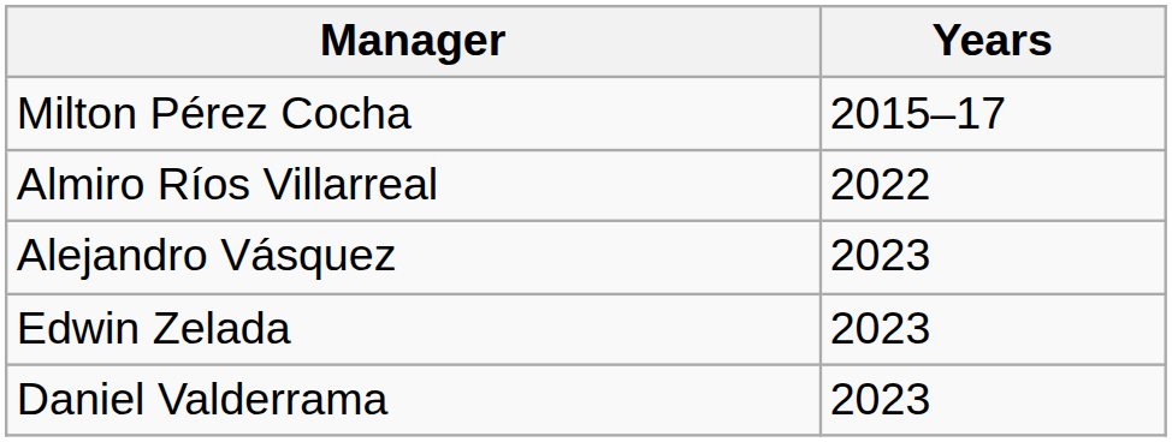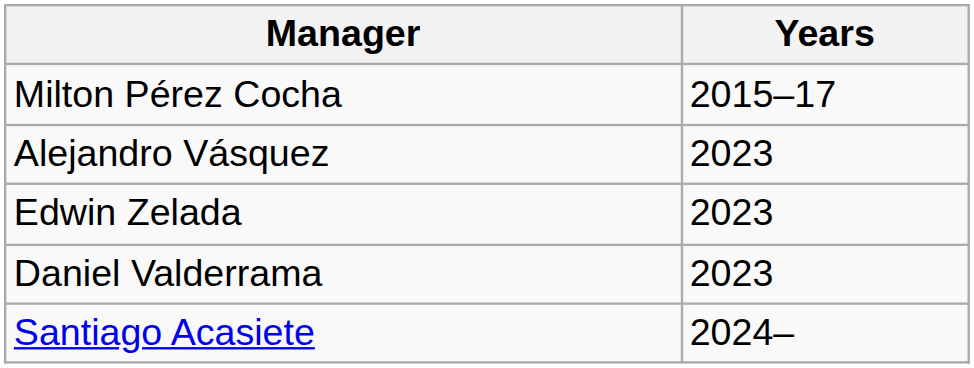 <table class="wikitable">
 <tr>
 <th width="40%">Manager</th>
 <th width="17%">Years</th>
 </tr>
 <tr>
 <td> Milton Pérez Cocha</td>
 <td>2015–17</td>
-</tr>
-<tr>
-<td> Almiro Ríos Villarreal</td>
-<td>2022</td>
 </tr>
 <tr>
 <td> Alejandro Vásquez</td>
 <td>2023</td>
 </tr>
 <tr>
 <td> Edwin Zelada</td>
 <td>2023</td>
 </tr>
 <tr>
 <td> Daniel Valderrama</td>
 <td>2023</td>
 </tr>
+<tr>
+<td> <a href='#'>Santiago Acasiete</a></td>
+<td>2024–</td>
+</tr>
 </table>
